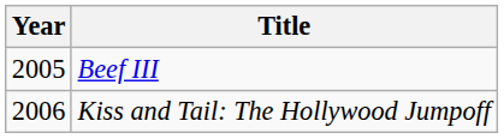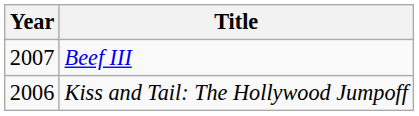 <table class="wikitable sortable">
 <tr>
 <th>Year</th>
 <th>Title</th>
 </tr>
 <tr>
-<td>2005</td>
+<td>2007</td>
 <td><em><a href='#'>Beef III</a></em></td>
 </tr>
 <tr>
 <td>2006</td>
 <td><em>Kiss and Tail: The Hollywood Jumpoff</em></td>
 </tr>
 </table>
